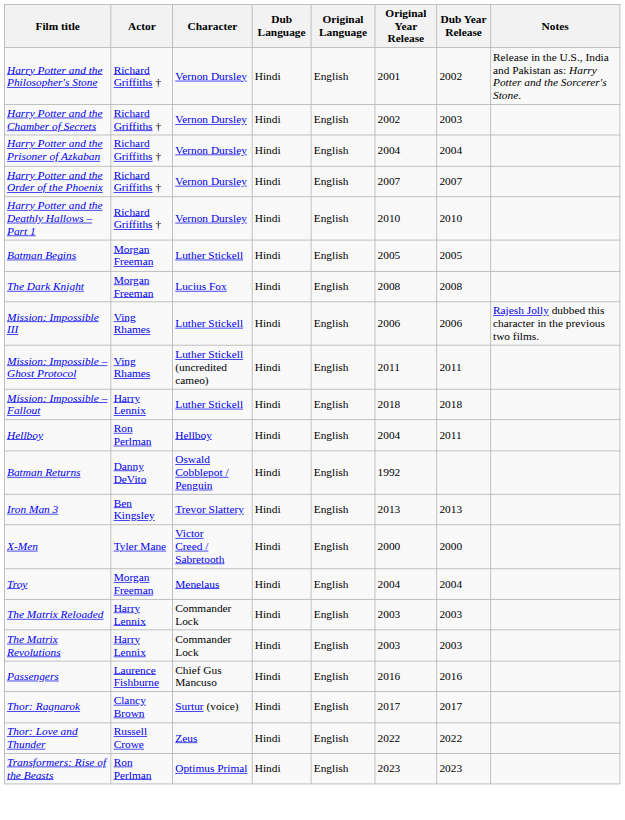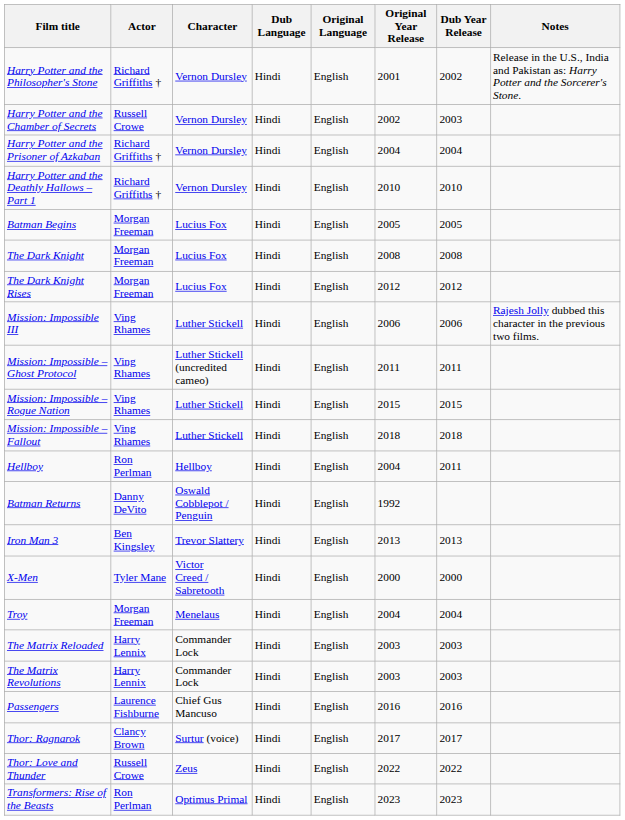 <table class="wikitable sortable">
 <tr>
 <th>Film title</th>
 <th>Actor</th>
 <th>Character</th>
 <th>Dub Language</th>
 <th>Original Language</th>
 <th>Original Year Release</th>
 <th>Dub Year Release</th>
 <th>Notes</th>
 </tr>
 <tr>
 <td><a href='#'><em>Harry Potter and the Philosopher's Stone</em></a></td>
 <td><a href='#'>Richard Griffiths</a> † </td>
 <td><a href='#'>Vernon Dursley</a></td>
 <td>Hindi</td>
 <td>English</td>
 <td>2001</td>
 <td>2002</td>
 <td>Release in the U.S., India and Pakistan as: <em>Harry Potter and the Sorcerer's Stone</em>.</td>
 </tr>
 <tr>
 <td><a href='#'><em>Harry Potter and the Chamber of Secrets</em></a></td>
-<td><a href='#'>Richard Griffiths</a> †</td>
+<td><a href='#'>Russell Crowe</a></td>
 <td><a href='#'>Vernon Dursley</a></td>
 <td>Hindi</td>
 <td>English</td>
 <td>2002</td>
 <td>2003</td>
 <td></td>
 </tr>
 <tr>
 <td><a href='#'><em>Harry Potter and the Prisoner of Azkaban</em></a></td>
 <td><a href='#'>Richard Griffiths</a> †</td>
 <td><a href='#'>Vernon Dursley</a></td>
 <td>Hindi</td>
 <td>English</td>
 <td>2004</td>
 <td>2004</td>
 <td></td>
 </tr>
 <tr>
-<td><a href='#'><em>Harry Potter and the Order of the Phoenix</em></a></td>
-<td><a href='#'>Richard Griffiths</a> †</td>
-<td><a href='#'>Vernon Dursley</a></td>
-<td>Hindi</td>
-<td>English</td>
-<td>2007</td>
-<td>2007</td>
-<td></td>
-</tr>
-<tr>
 <td><em><a href='#'>Harry Potter and the Deathly Hallows – Part 1</a></em></td>
 <td><a href='#'>Richard Griffiths</a> †</td>
 <td><a href='#'>Vernon Dursley</a></td>
 <td>Hindi</td>
 <td>English</td>
 <td>2010</td>
 <td>2010</td>
 <td></td>
 </tr>
 <tr>
 <td><em><a href='#'>Batman Begins</a></em></td>
 <td><a href='#'>Morgan Freeman</a></td>
-<td><a href='#'>Luther Stickell</a></td>
+<td><a href='#'>Lucius Fox</a></td>
 <td>Hindi</td>
 <td>English</td>
 <td>2005</td>
 <td>2005</td>
 <td></td>
 </tr>
 <tr>
 <td><em><a href='#'>The Dark Knight</a></em></td>
 <td><a href='#'>Morgan Freeman</a></td>
 <td><a href='#'>Lucius Fox</a></td>
 <td>Hindi</td>
 <td>English</td>
 <td>2008</td>
 <td>2008</td>
+<td></td>
+</tr>
+<tr>
+<td><em><a href='#'>The Dark Knight Rises</a></em></td>
+<td><a href='#'>Morgan Freeman</a></td>
+<td><a href='#'>Lucius Fox</a></td>
+<td>Hindi</td>
+<td>English</td>
+<td>2012</td>
+<td>2012</td>
 <td></td>
 </tr>
 <tr>
 <td><em><a href='#'>Mission: Impossible III</a></em></td>
 <td><a href='#'>Ving Rhames</a></td>
 <td><a href='#'>Luther Stickell</a></td>
 <td>Hindi</td>
 <td>English</td>
 <td>2006</td>
 <td>2006</td>
 <td><a href='#'>Rajesh Jolly</a> dubbed this character in the previous two films.</td>
 </tr>
 <tr>
 <td><em><a href='#'>Mission: Impossible – Ghost Protocol</a></em></td>
 <td><a href='#'>Ving Rhames</a></td>
 <td><a href='#'>Luther Stickell</a><br>(uncredited cameo)</td>
 <td>Hindi</td>
 <td>English</td>
 <td>2011</td>
 <td>2011</td>
 <td></td>
 </tr>
 <tr>
+<td><em><a href='#'>Mission: Impossible – Rogue Nation</a></em></td>
+<td><a href='#'>Ving Rhames</a></td>
+<td><a href='#'>Luther Stickell</a></td>
+<td>Hindi</td>
+<td>English</td>
+<td>2015</td>
+<td>2015</td>
+<td></td>
+</tr>
+<tr>
 <td><em><a href='#'>Mission: Impossible – Fallout</a></em></td>
-<td><a href='#'>Harry Lennix</a></td>
+<td><a href='#'>Ving Rhames</a></td>
 <td><a href='#'>Luther Stickell</a></td>
 <td>Hindi</td>
 <td>English</td>
 <td>2018</td>
 <td>2018</td>
 <td></td>
 </tr>
 <tr>
 <td><a href='#'><em>Hellboy</em></a></td>
 <td><a href='#'>Ron Perlman</a></td>
 <td><a href='#'>Hellboy</a></td>
 <td>Hindi</td>
 <td>English</td>
 <td>2004</td>
 <td>2011</td>
 <td></td>
 </tr>
 <tr>
 <td><em><a href='#'>Batman Returns</a></em></td>
 <td><a href='#'>Danny DeVito</a></td>
 <td><a href='#'>Oswald Cobblepot / Penguin</a></td>
 <td>Hindi</td>
 <td>English</td>
 <td>1992</td>
 <td></td>
 <td></td>
 </tr>
 <tr>
 <td><em><a href='#'>Iron Man 3</a></em></td>
 <td><a href='#'>Ben Kingsley</a></td>
 <td><a href='#'>Trevor Slattery</a></td>
 <td>Hindi</td>
 <td>English</td>
 <td>2013</td>
 <td>2013</td>
 <td></td>
 </tr>
 <tr>
 <td><a href='#'><em>X-Men</em></a></td>
 <td><a href='#'>Tyler Mane</a></td>
 <td><a href='#'>Victor <br>Creed / Sabretooth</a></td>
 <td>Hindi</td>
 <td>English</td>
 <td>2000</td>
 <td>2000</td>
 <td></td>
 </tr>
 <tr>
 <td><a href='#'><em>Troy</em></a></td>
 <td><a href='#'>Morgan Freeman</a></td>
 <td><a href='#'>Menelaus</a></td>
 <td>Hindi</td>
 <td>English</td>
 <td>2004</td>
 <td>2004</td>
 <td></td>
 </tr>
 <tr>
 <td><em><a href='#'>The Matrix Reloaded</a></em></td>
 <td><a href='#'>Harry Lennix</a></td>
 <td>Commander Lock</td>
 <td>Hindi</td>
 <td>English</td>
 <td>2003</td>
 <td>2003</td>
 <td></td>
 </tr>
 <tr>
 <td><em><a href='#'>The Matrix Revolutions</a></em></td>
 <td><a href='#'>Harry Lennix</a></td>
 <td>Commander Lock</td>
 <td>Hindi</td>
 <td>English</td>
 <td>2003</td>
 <td>2003</td>
 <td></td>
 </tr>
 <tr>
 <td><a href='#'><em>Passengers</em></a></td>
 <td><a href='#'>Laurence Fishburne</a></td>
 <td>Chief Gus Mancuso</td>
 <td>Hindi</td>
 <td>English</td>
 <td>2016</td>
 <td>2016</td>
 <td></td>
 </tr>
 <tr>
 <td><em><a href='#'>Thor: Ragnarok</a></em></td>
 <td><a href='#'>Clancy Brown</a></td>
 <td><a href='#'>Surtur</a> (voice)</td>
 <td>Hindi</td>
 <td>English</td>
 <td>2017</td>
 <td>2017</td>
 <td></td>
 </tr>
 <tr>
 <td><em><a href='#'>Thor: Love and Thunder</a></em></td>
 <td><a href='#'>Russell Crowe</a></td>
 <td><a href='#'>Zeus</a></td>
 <td>Hindi</td>
 <td>English</td>
 <td>2022</td>
 <td>2022</td>
 <td></td>
 </tr>
 <tr>
 <td><em><a href='#'>Transformers: Rise of the Beasts</a></em></td>
 <td><a href='#'>Ron Perlman</a></td>
 <td><a href='#'>Optimus Primal</a></td>
 <td>Hindi</td>
 <td>English</td>
 <td>2023</td>
 <td>2023</td>
 <td></td>
 </tr>
 </table>
